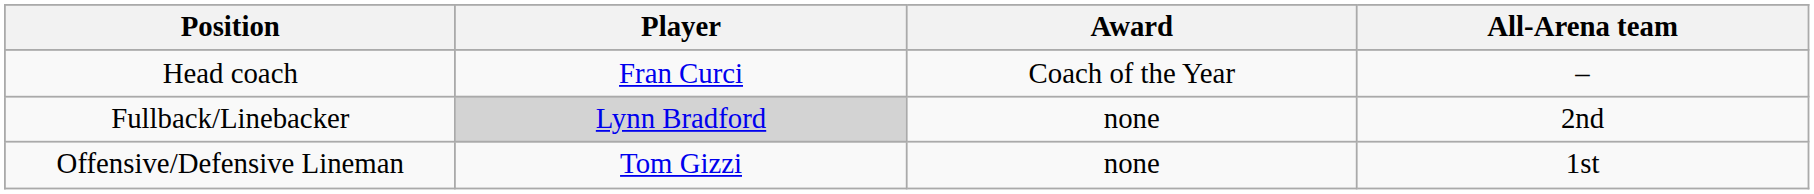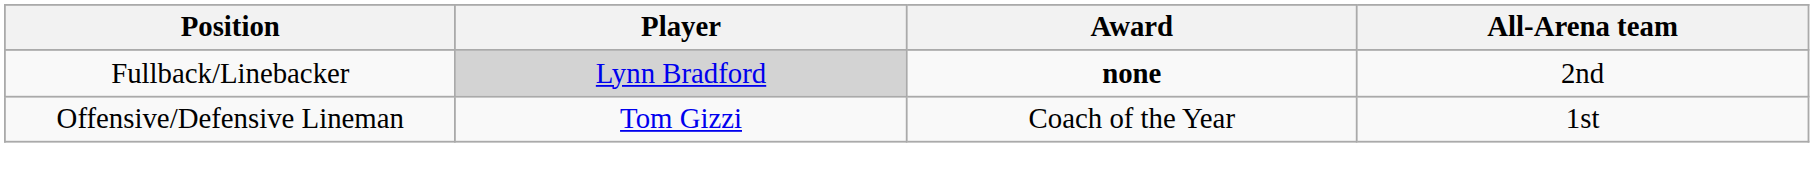 <table class="wikitable sortable">
 <tr>
 <th bgcolor="#DDDDFF" width="20%">Position</th>
 <th bgcolor="#DDDDFF" width="20%">Player</th>
 <th bgcolor="#DDDDFF" width="20%">Award</th>
 <th bgcolor="#DDDDFF" width="20%">All-Arena team</th>
 </tr>
 <tr align="center">
-<td>Head coach</td>
-<td><a href='#'>Fran Curci</a></td>
-<td>Coach of the Year</td>
-<td>–</td>
-</tr>
-<tr align="center">
 <td>Fullback/Linebacker</td>
 <td style="background: lightgrey;"><a href='#'>Lynn Bradford</a></td>
-<td>none</td>
+<td><strong>none</strong></td>
 <td>2nd</td>
 </tr>
 <tr align="center">
 <td>Offensive/Defensive Lineman</td>
 <td><a href='#'>Tom Gizzi</a></td>
-<td>none</td>
+<td>Coach of the Year</td>
 <td>1st</td>
 </tr>
 </table>
